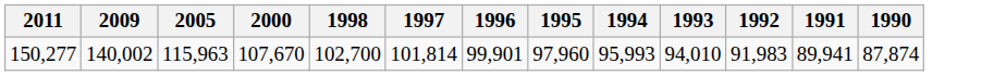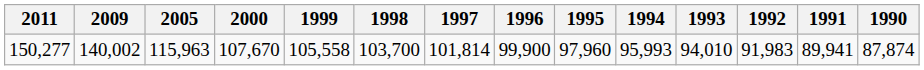 <table class="wikitable"  text-align:center">
 <tr>
 <th>2011</th>
 <th>2009</th>
 <th>2005</th>
 <th>2000</th>
+<th>1999</th>
 <th>1998</th>
 <th>1997</th>
 <th>1996</th>
 <th>1995</th>
 <th>1994</th>
 <th>1993</th>
 <th>1992</th>
 <th>1991</th>
 <th>1990</th>
 </tr>
 <tr>
 <td>150,277</td>
 <td>140,002</td>
 <td>115,963</td>
 <td>107,670</td>
-<td>102,700</td>
+<td>105,558</td>
+<td>103,700</td>
 <td>101,814</td>
-<td>99,901</td>
+<td>99,900</td>
 <td>97,960</td>
 <td>95,993</td>
 <td>94,010</td>
 <td>91,983</td>
 <td>89,941</td>
 <td>87,874</td>
 </tr>
 </table>
